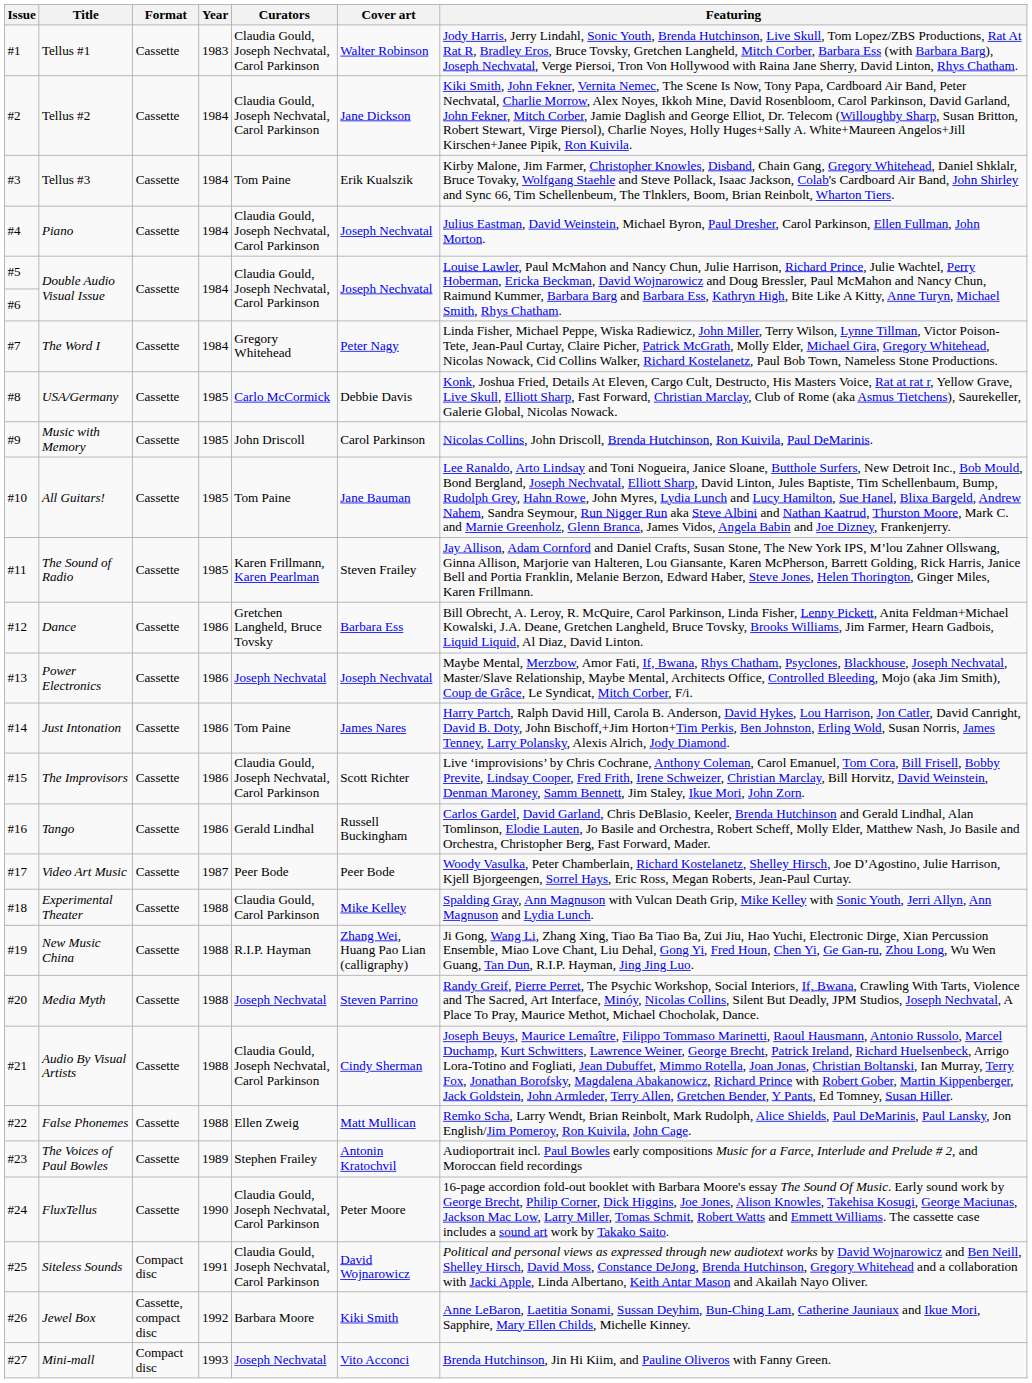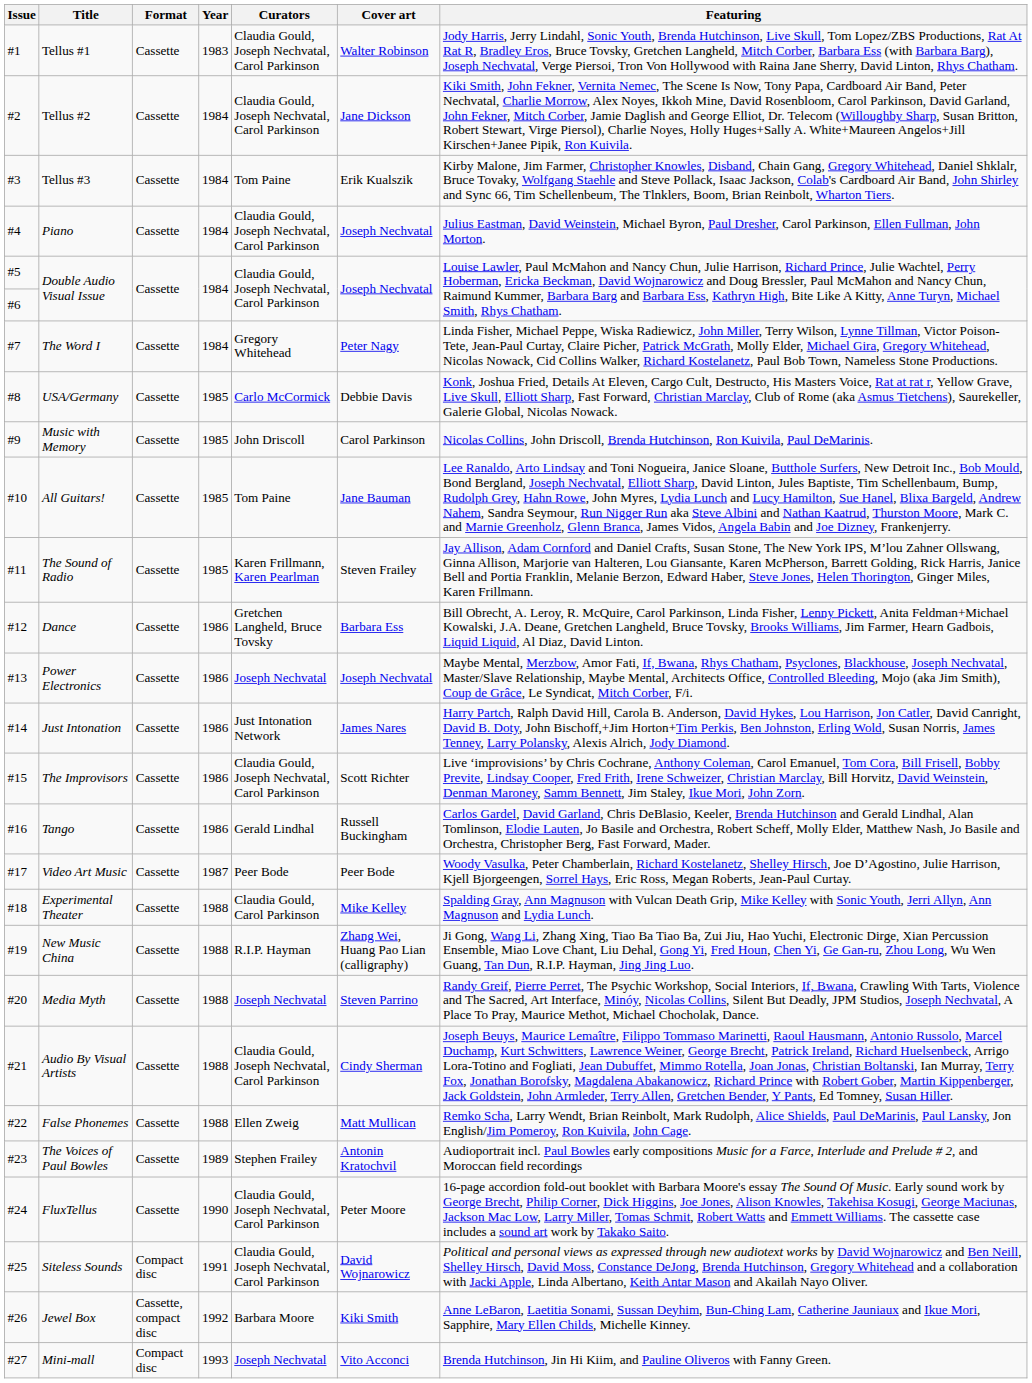 <table class="wikitable">
 <tr>
 <th>Issue</th>
 <th>Title</th>
 <th>Format</th>
 <th>Year</th>
 <th>Curators</th>
 <th>Cover art</th>
 <th>Featuring</th>
 </tr>
 <tr>
 <td>#1</td>
 <td>Tellus #1</td>
 <td>Cassette</td>
 <td>1983</td>
 <td>Claudia Gould, Joseph Nechvatal, Carol Parkinson</td>
 <td><a href='#'>Walter Robinson</a></td>
 <td><a href='#'>Jody Harris</a>, Jerry Lindahl, <a href='#'>Sonic Youth</a>, <a href='#'>Brenda Hutchinson</a>, <a href='#'>Live Skull</a>, Tom Lopez/ZBS Productions, <a href='#'>Rat At Rat R</a>, <a href='#'>Bradley Eros</a>, Bruce Tovsky, Gretchen Langheld, <a href='#'>Mitch Corber</a>, <a href='#'>Barbara Ess</a> (with <a href='#'>Barbara Barg</a>), <a href='#'>Joseph Nechvatal</a>, Verge Piersoi, Tron Von Hollywood with Raina Jane Sherry, David Linton, <a href='#'>Rhys Chatham</a>.</td>
 </tr>
 <tr>
 <td>#2</td>
 <td>Tellus #2</td>
 <td>Cassette</td>
 <td>1984</td>
 <td>Claudia Gould, Joseph Nechvatal, Carol Parkinson</td>
 <td><a href='#'>Jane Dickson</a></td>
 <td><a href='#'>Kiki Smith</a>, <a href='#'>John Fekner</a>, <a href='#'>Vernita Nemec</a>, The Scene Is Now, Tony Papa, Cardboard Air Band, Peter Nechvatal, <a href='#'>Charlie Morrow</a>, Alex Noyes, Ikkoh Mine, David Rosenbloom, Carol Parkinson, David Garland, <a href='#'>John Fekner</a>, <a href='#'>Mitch Corber</a>, Jamie Daglish and George Elliot, Dr. Telecom (<a href='#'>Willoughby Sharp</a>, Susan Britton, Robert Stewart, Virge Piersol), Charlie Noyes, Holly Huges+Sally A. White+Maureen Angelos+Jill Kirschen+Janee Pipik, <a href='#'>Ron Kuivila</a>.</td>
 </tr>
 <tr>
 <td>#3</td>
 <td>Tellus #3</td>
 <td>Cassette</td>
 <td>1984</td>
 <td>Tom Paine</td>
 <td>Erik Kualszik</td>
 <td>Kirby Malone, Jim Farmer, <a href='#'>Christopher Knowles</a>, <a href='#'>Disband</a>, Chain Gang, <a href='#'>Gregory Whitehead</a>, Daniel Shklalr, Bruce Tovaky, <a href='#'>Wolfgang Staehle</a> and Steve Pollack, Isaac Jackson, <a href='#'>Colab</a>'s Cardboard Air Band, <a href='#'>John Shirley</a> and Sync 66, Tim Schellenbeum, The Tlnklers, Boom, Brian Reinbolt, <a href='#'>Wharton Tiers</a>.</td>
 </tr>
 <tr>
 <td>#4</td>
 <td><em>Piano</em></td>
 <td>Cassette</td>
 <td>1984</td>
 <td>Claudia Gould, Joseph Nechvatal, Carol Parkinson</td>
 <td><a href='#'>Joseph Nechvatal</a></td>
 <td><a href='#'>Julius Eastman</a>, <a href='#'>David Weinstein</a>, Michael Byron, <a href='#'>Paul Dresher</a>, Carol Parkinson, <a href='#'>Ellen Fullman</a>, <a href='#'>John Morton</a>.</td>
 </tr>
 <tr>
 <td>#5</td>
 <td rowspan="2"><em>Double Audio Visual Issue</em></td>
 <td rowspan="2">Cassette</td>
 <td rowspan="2">1984</td>
 <td rowspan="2">Claudia Gould, Joseph Nechvatal, Carol Parkinson</td>
 <td rowspan="2"><a href='#'>Joseph Nechvatal</a></td>
 <td rowspan="2"><a href='#'>Louise Lawler</a>, Paul McMahon and Nancy Chun, Julie Harrison, <a href='#'>Richard Prince</a>, Julie Wachtel, <a href='#'>Perry Hoberman</a>, <a href='#'>Ericka Beckman</a>, <a href='#'>David Wojnarowicz</a> and Doug Bressler, Paul McMahon and Nancy Chun, Raimund Kummer, <a href='#'>Barbara Barg</a> and <a href='#'>Barbara Ess</a>, <a href='#'>Kathryn High</a>, Bite Like A Kitty, <a href='#'>Anne Turyn</a>, <a href='#'>Michael Smith</a>, <a href='#'>Rhys Chatham</a>.</td>
 </tr>
 <tr>
 <td>#6</td>
 </tr>
 <tr>
 <td>#7</td>
 <td><em>The Word I</em></td>
 <td>Cassette</td>
 <td>1984</td>
 <td>Gregory Whitehead</td>
 <td><a href='#'>Peter Nagy</a></td>
 <td>Linda Fisher, Michael Peppe, Wiska Radiewicz, <a href='#'>John Miller</a>, Terry Wilson, <a href='#'>Lynne Tillman</a>, Victor Poison-Tete, Jean-Paul Curtay, Claire Picher, <a href='#'>Patrick McGrath</a>, Molly Elder, <a href='#'>Michael Gira</a>, <a href='#'>Gregory Whitehead</a>, Nicolas Nowack, Cid Collins Walker, <a href='#'>Richard Kostelanetz</a>, Paul Bob Town, Nameless Stone Productions.</td>
 </tr>
 <tr>
 <td>#8</td>
 <td><em>USA/Germany</em></td>
 <td>Cassette</td>
 <td>1985</td>
 <td><a href='#'>Carlo McCormick</a></td>
 <td>Debbie Davis</td>
 <td><a href='#'>Konk</a>, Joshua Fried, Details At Eleven, Cargo Cult, Destructo, His Masters Voice, <a href='#'>Rat at rat r</a>, Yellow Grave, <a href='#'>Live Skull</a>, <a href='#'>Elliott Sharp</a>, Fast Forward, <a href='#'>Christian Marclay</a>, Club of Rome (aka <a href='#'>Asmus Tietchens</a>), Saurekeller, Galerie Global, Nicolas Nowack.</td>
 </tr>
 <tr>
 <td>#9</td>
 <td><em>Music with Memory</em></td>
 <td>Cassette</td>
 <td>1985</td>
 <td>John Driscoll</td>
 <td>Carol Parkinson</td>
 <td><a href='#'>Nicolas Collins</a>, John Driscoll, <a href='#'>Brenda Hutchinson</a>, <a href='#'>Ron Kuivila</a>, <a href='#'>Paul DeMarinis</a>.</td>
 </tr>
 <tr>
 <td>#10</td>
 <td><em>All Guitars!</em></td>
 <td>Cassette</td>
 <td>1985</td>
 <td>Tom Paine</td>
 <td><a href='#'>Jane Bauman</a></td>
 <td><a href='#'>Lee Ranaldo</a>, <a href='#'>Arto Lindsay</a> and Toni Nogueira, Janice Sloane, <a href='#'>Butthole Surfers</a>, New Detroit Inc., <a href='#'>Bob Mould</a>, Bond Bergland, <a href='#'>Joseph Nechvatal</a>, <a href='#'>Elliott Sharp</a>, David Linton, Jules Baptiste, Tim Schellenbaum, Bump, <a href='#'>Rudolph Grey</a>, <a href='#'>Hahn Rowe</a>, John Myres, <a href='#'>Lydia Lunch</a> and <a href='#'>Lucy Hamilton</a>, <a href='#'>Sue Hanel</a>, <a href='#'>Blixa Bargeld</a>, <a href='#'>Andrew Nahem</a>, Sandra Seymour, <a href='#'>Run Nigger Run</a> aka <a href='#'>Steve Albini</a> and <a href='#'>Nathan Kaatrud</a>, <a href='#'>Thurston Moore</a>, Mark C. and <a href='#'>Marnie Greenholz</a>, <a href='#'>Glenn Branca</a>, James Vidos, <a href='#'>Angela Babin</a> and <a href='#'>Joe Dizney</a>, Frankenjerry.</td>
 </tr>
 <tr>
 <td>#11</td>
 <td><em>The Sound of Radio</em></td>
 <td>Cassette</td>
 <td>1985</td>
 <td>Karen Frillmann, <a href='#'>Karen Pearlman</a></td>
 <td>Steven Frailey</td>
 <td><a href='#'>Jay Allison</a>, <a href='#'>Adam Cornford</a> and Daniel Crafts, Susan Stone, The New York IPS, M’lou Zahner Ollswang, Ginna Allison, Marjorie van Halteren, Lou Giansante, Karen McPherson, Barrett Golding, Rick Harris, Janice Bell and Portia Franklin, Melanie Berzon, Edward Haber, <a href='#'>Steve Jones</a>, <a href='#'>Helen Thorington</a>, Ginger Miles, Karen Frillmann.</td>
 </tr>
 <tr>
 <td>#12</td>
 <td><em>Dance</em></td>
 <td>Cassette</td>
 <td>1986</td>
 <td>Gretchen Langheld, Bruce Tovsky</td>
 <td><a href='#'>Barbara Ess</a></td>
 <td>Bill Obrecht, A. Leroy, R. McQuire, Carol Parkinson, Linda Fisher, <a href='#'>Lenny Pickett</a>, Anita Feldman+Michael Kowalski, J.A. Deane, Gretchen Langheld, Bruce Tovsky, <a href='#'>Brooks Williams</a>, Jim Farmer, Hearn Gadbois, <a href='#'>Liquid Liquid</a>, Al Diaz, David Linton.</td>
 </tr>
 <tr>
 <td>#13</td>
 <td><em>Power Electronics</em></td>
 <td>Cassette</td>
 <td>1986</td>
 <td><a href='#'>Joseph Nechvatal</a></td>
 <td><a href='#'>Joseph Nechvatal</a></td>
 <td>Maybe Mental, <a href='#'>Merzbow</a>, Amor Fati, <a href='#'>If, Bwana</a>, <a href='#'>Rhys Chatham</a>, <a href='#'>Psyclones</a>, <a href='#'>Blackhouse</a>, <a href='#'>Joseph Nechvatal</a>, Master/Slave Relationship, Maybe Mental, Architects Office, <a href='#'>Controlled Bleeding</a>, Mojo (aka Jim Smith), <a href='#'>Coup de Grâce</a>, Le Syndicat, <a href='#'>Mitch Corber</a>, F/i.</td>
 </tr>
 <tr>
 <td>#14</td>
 <td><em>Just Intonation</em></td>
 <td>Cassette</td>
 <td>1986</td>
-<td>Tom Paine</td>
+<td>Just Intonation Network</td>
 <td><a href='#'>James Nares</a></td>
 <td><a href='#'>Harry Partch</a>, Ralph David Hill, Carola B. Anderson, <a href='#'>David Hykes</a>, <a href='#'>Lou Harrison</a>, <a href='#'>Jon Catler</a>, David Canright, <a href='#'>David B. Doty</a>, John Bischoff,+Jim Horton+<a href='#'>Tim Perkis</a>, <a href='#'>Ben Johnston</a>, <a href='#'>Erling Wold</a>, Susan Norris, <a href='#'>James Tenney</a>, <a href='#'>Larry Polansky</a>, Alexis Alrich, <a href='#'>Jody Diamond</a>.</td>
 </tr>
 <tr>
 <td>#15</td>
 <td><em>The Improvisors</em></td>
 <td>Cassette</td>
 <td>1986</td>
 <td>Claudia Gould, Joseph Nechvatal, Carol Parkinson</td>
 <td>Scott Richter</td>
 <td>Live ‘improvisions’ by Chris Cochrane, <a href='#'>Anthony Coleman</a>, Carol Emanuel, <a href='#'>Tom Cora</a>, <a href='#'>Bill Frisell</a>, <a href='#'>Bobby Previte</a>, <a href='#'>Lindsay Cooper</a>, <a href='#'>Fred Frith</a>, <a href='#'>Irene Schweizer</a>, <a href='#'>Christian Marclay</a>, Bill Horvitz, <a href='#'>David Weinstein</a>, <a href='#'>Denman Maroney</a>, <a href='#'>Samm Bennett</a>, Jim Staley, <a href='#'>Ikue Mori</a>, <a href='#'>John Zorn</a>.</td>
 </tr>
 <tr>
 <td>#16</td>
 <td><em>Tango</em></td>
 <td>Cassette</td>
 <td>1986</td>
 <td>Gerald Lindhal</td>
 <td>Russell Buckingham</td>
 <td><a href='#'>Carlos Gardel</a>, <a href='#'>David Garland</a>, Chris DeBlasio, Keeler, <a href='#'>Brenda Hutchinson</a> and Gerald Lindhal, Alan Tomlinson, <a href='#'>Elodie Lauten</a>, Jo Basile and Orchestra, Robert Scheff, Molly Elder, Matthew Nash, Jo Basile and Orchestra, Christopher Berg, Fast Forward, Mader.</td>
 </tr>
 <tr>
 <td>#17</td>
 <td><em>Video Art Music</em></td>
 <td>Cassette</td>
 <td>1987</td>
 <td>Peer Bode</td>
 <td>Peer Bode</td>
 <td><a href='#'>Woody Vasulka</a>, Peter Chamberlain, <a href='#'>Richard Kostelanetz</a>, <a href='#'>Shelley Hirsch</a>, Joe D’Agostino, Julie Harrison, Kjell Bjorgeengen, <a href='#'>Sorrel Hays</a>, Eric Ross, Megan Roberts, Jean-Paul Curtay.</td>
 </tr>
 <tr>
 <td>#18</td>
 <td><em>Experimental Theater</em></td>
 <td>Cassette</td>
 <td>1988</td>
 <td>Claudia Gould, Carol Parkinson</td>
 <td><a href='#'>Mike Kelley</a></td>
 <td><a href='#'>Spalding Gray</a>, <a href='#'>Ann Magnuson</a> with Vulcan Death Grip, <a href='#'>Mike Kelley</a> with <a href='#'>Sonic Youth</a>, <a href='#'>Jerri Allyn</a>, <a href='#'>Ann Magnuson</a> and <a href='#'>Lydia Lunch</a>.</td>
 </tr>
 <tr>
 <td>#19</td>
 <td><em>New Music China</em></td>
 <td>Cassette</td>
 <td>1988</td>
 <td>R.I.P. Hayman</td>
 <td><a href='#'>Zhang Wei</a>, Huang Pao Lian (calligraphy)</td>
 <td>Ji Gong, <a href='#'>Wang Li</a>, Zhang Xing, Tiao Ba Tiao Ba, Zui Jiu, Hao Yuchi, Electronic Dirge, Xian Percussion Ensemble, Miao Love Chant, Liu Dehal, <a href='#'>Gong Yi</a>, <a href='#'>Fred Houn</a>, <a href='#'>Chen Yi</a>, <a href='#'>Ge Gan-ru</a>, <a href='#'>Zhou Long</a>, Wu Wen Guang, <a href='#'>Tan Dun</a>, R.I.P. Hayman, <a href='#'>Jing Jing Luo</a>.</td>
 </tr>
 <tr>
 <td>#20</td>
 <td><em>Media Myth</em></td>
 <td>Cassette</td>
 <td>1988</td>
 <td><a href='#'>Joseph Nechvatal</a></td>
 <td><a href='#'>Steven Parrino</a></td>
 <td><a href='#'>Randy Greif</a>, <a href='#'>Pierre Perret</a>, The Psychic Workshop, Social Interiors, <a href='#'>If, Bwana</a>, Crawling With Tarts, Violence and The Sacred, Art Interface, <a href='#'>Minóy</a>, <a href='#'>Nicolas Collins</a>, Silent But Deadly, JPM Studios, <a href='#'>Joseph Nechvatal</a>, A Place To Pray, Maurice Methot, Michael Chocholak, Dance.</td>
 </tr>
 <tr>
 <td>#21</td>
 <td><em>Audio By Visual Artists</em></td>
 <td>Cassette</td>
 <td>1988</td>
 <td>Claudia Gould, Joseph Nechvatal, Carol Parkinson</td>
 <td><a href='#'>Cindy Sherman</a></td>
 <td><a href='#'>Joseph Beuys</a>, <a href='#'>Maurice Lemaître</a>, <a href='#'>Filippo Tommaso Marinetti</a>, <a href='#'>Raoul Hausmann</a>, <a href='#'>Antonio Russolo</a>, <a href='#'>Marcel Duchamp</a>, <a href='#'>Kurt Schwitters</a>, <a href='#'>Lawrence Weiner</a>, <a href='#'>George Brecht</a>, <a href='#'>Patrick Ireland</a>, <a href='#'>Richard Huelsenbeck</a>, Arrigo Lora-Totino and Fogliati, <a href='#'>Jean Dubuffet</a>, <a href='#'>Mimmo Rotella</a>, <a href='#'>Joan Jonas</a>, <a href='#'>Christian Boltanski</a>, Ian Murray, <a href='#'>Terry Fox</a>, <a href='#'>Jonathan Borofsky</a>, <a href='#'>Magdalena Abakanowicz</a>, <a href='#'>Richard Prince</a> with <a href='#'>Robert Gober</a>, <a href='#'>Martin Kippenberger</a>, <a href='#'>Jack Goldstein</a>, <a href='#'>John Armleder</a>, <a href='#'>Terry Allen</a>, <a href='#'>Gretchen Bender</a>, <a href='#'>Y Pants</a>, Ed Tomney, <a href='#'>Susan Hiller</a>.</td>
 </tr>
 <tr>
 <td>#22</td>
 <td><em>False Phonemes</em></td>
 <td>Cassette</td>
 <td>1988</td>
 <td>Ellen Zweig</td>
 <td><a href='#'>Matt Mullican</a></td>
 <td><a href='#'>Remko Scha</a>, Larry Wendt, Brian Reinbolt, Mark Rudolph, <a href='#'>Alice Shields</a>, <a href='#'>Paul DeMarinis</a>, <a href='#'>Paul Lansky</a>, Jon English/<a href='#'>Jim Pomeroy</a>, <a href='#'>Ron Kuivila</a>, <a href='#'>John Cage</a>.</td>
 </tr>
 <tr>
 <td>#23</td>
 <td><em>The Voices of Paul Bowles</em></td>
 <td>Cassette</td>
 <td>1989</td>
 <td>Stephen Frailey</td>
 <td><a href='#'>Antonin Kratochvil</a></td>
 <td>Audioportrait incl. <a href='#'>Paul Bowles</a> early compositions <em>Music for a Farce</em>, <em>Interlude and Prelude # 2</em>, and Moroccan field recordings</td>
 </tr>
 <tr>
 <td>#24</td>
 <td><em>FluxTellus</em></td>
 <td>Cassette</td>
 <td>1990</td>
 <td>Claudia Gould, Joseph Nechvatal, Carol Parkinson</td>
 <td>Peter Moore</td>
 <td>16-page accordion fold-out booklet with Barbara Moore's essay <em>The Sound Of Music</em>. Early sound work by <a href='#'>George Brecht</a>, <a href='#'>Philip Corner</a>, <a href='#'>Dick Higgins</a>, <a href='#'>Joe Jones</a>, <a href='#'>Alison Knowles</a>, <a href='#'>Takehisa Kosugi</a>, <a href='#'>George Maciunas</a>, <a href='#'>Jackson Mac Low</a>, <a href='#'>Larry Miller</a>, <a href='#'>Tomas Schmit</a>, <a href='#'>Robert Watts</a> and <a href='#'>Emmett Williams</a>. The cassette case includes a <a href='#'>sound art</a> work by <a href='#'>Takako Saito</a>.</td>
 </tr>
 <tr>
 <td>#25</td>
 <td><em>Siteless Sounds</em></td>
 <td>Compact disc</td>
 <td>1991</td>
 <td>Claudia Gould, Joseph Nechvatal, Carol Parkinson</td>
 <td><a href='#'>David Wojnarowicz</a></td>
 <td><em>Political and personal views as expressed through new audiotext works</em> by <a href='#'>David Wojnarowicz</a> and <a href='#'>Ben Neill</a>, <a href='#'>Shelley Hirsch</a>, <a href='#'>David Moss</a>, <a href='#'>Constance DeJong</a>, <a href='#'>Brenda Hutchinson</a>, <a href='#'>Gregory Whitehead</a> and a collaboration with <a href='#'>Jacki Apple</a>, Linda Albertano, <a href='#'>Keith Antar Mason</a> and Akailah Nayo Oliver.</td>
 </tr>
 <tr>
 <td>#26</td>
 <td><em>Jewel Box</em></td>
 <td>Cassette, compact disc</td>
 <td>1992</td>
 <td>Barbara Moore</td>
 <td><a href='#'>Kiki Smith</a></td>
 <td><a href='#'>Anne LeBaron</a>, <a href='#'>Laetitia Sonami</a>, <a href='#'>Sussan Deyhim</a>, <a href='#'>Bun-Ching Lam</a>, <a href='#'>Catherine Jauniaux</a> and <a href='#'>Ikue Mori</a>, Sapphire, <a href='#'>Mary Ellen Childs</a>, Michelle Kinney.</td>
 </tr>
 <tr>
 <td>#27</td>
 <td><em>Mini-mall</em></td>
 <td>Compact disc</td>
 <td>1993</td>
 <td><a href='#'>Joseph Nechvatal</a></td>
 <td><a href='#'>Vito Acconci</a></td>
 <td><a href='#'>Brenda Hutchinson</a>, Jin Hi Kiim, and <a href='#'>Pauline Oliveros</a> with Fanny Green.</td>
 </tr>
 </table>
